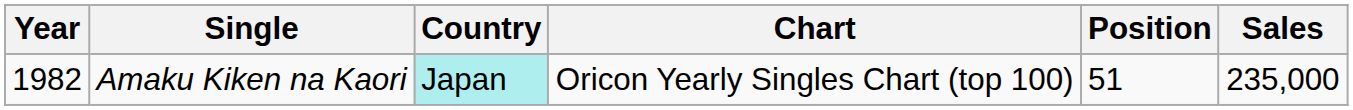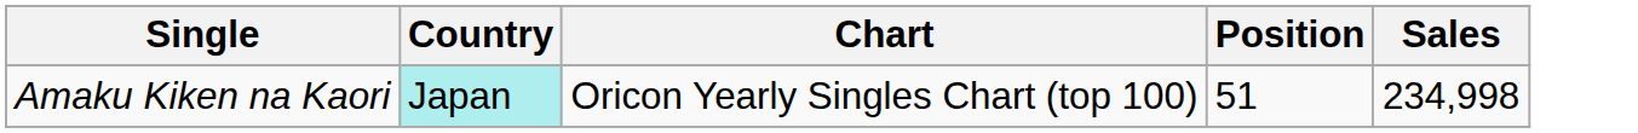 <table class="wikitable">
 <tr>
-<th>Year</th>
 <th>Single</th>
 <th>Country</th>
 <th>Chart</th>
 <th>Position</th>
 <th>Sales</th>
 </tr>
 <tr>
-<td>1982</td>
 <td><em>Amaku Kiken na Kaori</em></td>
 <td style="background: paleturquoise;">Japan</td>
 <td>Oricon Yearly Singles Chart (top 100)</td>
 <td>51</td>
-<td>235,000</td>
+<td>234,998</td>
 </tr>
 </table>
